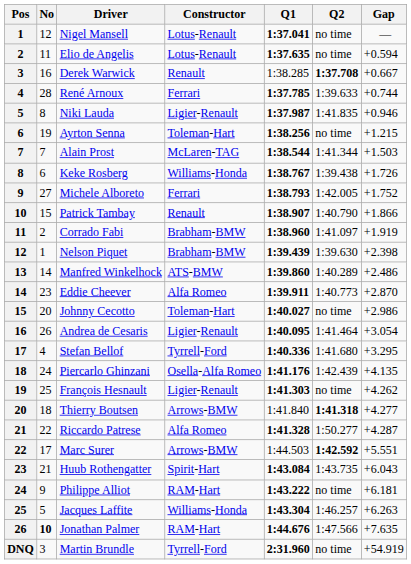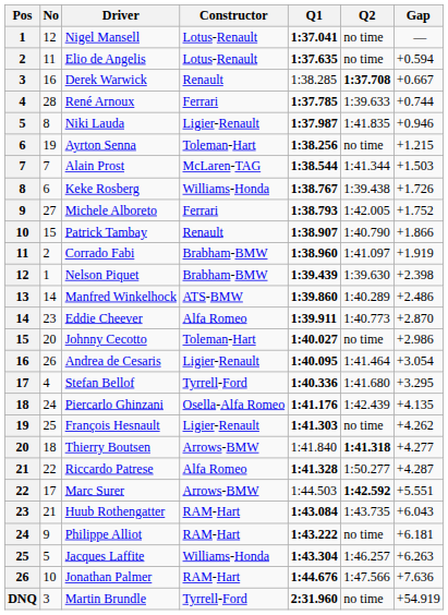 <table class="wikitable sortable" style="font-size: 95%;">
 <tr>
 <th>Pos</th>
 <th>No</th>
 <th>Driver</th>
 <th>Constructor</th>
 <th>Q1</th>
 <th>Q2</th>
 <th>Gap</th>
 </tr>
 <tr>
 <th>1</th>
 <td>12</td>
 <td> <a href='#'>Nigel Mansell</a></td>
 <td><a href='#'>Lotus</a>-<a href='#'>Renault</a></td>
 <td><strong>1:37.041</strong></td>
 <td>no time</td>
 <td align="center"> —</td>
 </tr>
 <tr>
 <th>2</th>
 <td>11</td>
 <td> <a href='#'>Elio de Angelis</a></td>
 <td><a href='#'>Lotus</a>-<a href='#'>Renault</a></td>
 <td><strong>1:37.635</strong></td>
 <td>no time</td>
 <td>+0.594</td>
 </tr>
 <tr>
 <th>3</th>
 <td>16</td>
 <td> <a href='#'>Derek Warwick</a></td>
 <td><a href='#'>Renault</a></td>
 <td>1:38.285</td>
 <td><strong>1:37.708</strong></td>
 <td>+0.667</td>
 </tr>
 <tr>
 <th>4</th>
 <td>28</td>
 <td> <a href='#'>René Arnoux</a></td>
 <td><a href='#'>Ferrari</a></td>
 <td><strong>1:37.785</strong></td>
 <td>1:39.633</td>
 <td>+0.744</td>
 </tr>
 <tr>
 <th>5</th>
 <td>8</td>
 <td> <a href='#'>Niki Lauda</a></td>
 <td><a href='#'>Ligier</a>-<a href='#'>Renault</a></td>
 <td><strong>1:37.987</strong></td>
 <td>1:41.835</td>
 <td>+0.946</td>
 </tr>
 <tr>
 <th>6</th>
 <td>19</td>
 <td> <a href='#'>Ayrton Senna</a></td>
 <td><a href='#'>Toleman</a>-<a href='#'>Hart</a></td>
 <td><strong>1:38.256</strong></td>
 <td>no time</td>
 <td>+1.215</td>
 </tr>
 <tr>
 <th>7</th>
 <td>7</td>
 <td> <a href='#'>Alain Prost</a></td>
 <td><a href='#'>McLaren</a>-<a href='#'>TAG</a></td>
 <td><strong>1:38.544</strong></td>
 <td>1:41.344</td>
 <td>+1.503</td>
 </tr>
 <tr>
 <th>8</th>
 <td>6</td>
 <td> <a href='#'>Keke Rosberg</a></td>
 <td><a href='#'>Williams</a>-<a href='#'>Honda</a></td>
 <td><strong>1:38.767</strong></td>
 <td>1:39.438</td>
 <td>+1.726</td>
 </tr>
 <tr>
 <th>9</th>
 <td>27</td>
 <td> <a href='#'>Michele Alboreto</a></td>
 <td><a href='#'>Ferrari</a></td>
 <td><strong>1:38.793</strong></td>
 <td>1:42.005</td>
 <td>+1.752</td>
 </tr>
 <tr>
 <th>10</th>
 <td>15</td>
 <td> <a href='#'>Patrick Tambay</a></td>
 <td><a href='#'>Renault</a></td>
 <td><strong>1:38.907</strong></td>
 <td>1:40.790</td>
 <td>+1.866</td>
 </tr>
 <tr>
 <th>11</th>
 <td>2</td>
 <td> <a href='#'>Corrado Fabi</a></td>
 <td><a href='#'>Brabham</a>-<a href='#'>BMW</a></td>
 <td><strong>1:38.960</strong></td>
 <td>1:41.097</td>
 <td>+1.919</td>
 </tr>
 <tr>
 <th>12</th>
 <td>1</td>
 <td> <a href='#'>Nelson Piquet</a></td>
 <td><a href='#'>Brabham</a>-<a href='#'>BMW</a></td>
 <td><strong>1:39.439</strong></td>
 <td>1:39.630</td>
 <td>+2.398</td>
 </tr>
 <tr>
 <th>13</th>
 <td>14</td>
 <td> <a href='#'>Manfred Winkelhock</a></td>
 <td><a href='#'>ATS</a>-<a href='#'>BMW</a></td>
 <td><strong>1:39.860</strong></td>
 <td>1:40.289</td>
 <td>+2.486</td>
 </tr>
 <tr>
 <th>14</th>
 <td>23</td>
 <td> <a href='#'>Eddie Cheever</a></td>
 <td><a href='#'>Alfa Romeo</a></td>
 <td><strong>1:39.911</strong></td>
 <td>1:40.773</td>
 <td>+2.870</td>
 </tr>
 <tr>
 <th>15</th>
 <td>20</td>
 <td> <a href='#'>Johnny Cecotto</a></td>
 <td><a href='#'>Toleman</a>-<a href='#'>Hart</a></td>
 <td><strong>1:40.027</strong></td>
 <td>no time</td>
 <td>+2.986</td>
 </tr>
 <tr>
 <th>16</th>
 <td>26</td>
 <td> <a href='#'>Andrea de Cesaris</a></td>
 <td><a href='#'>Ligier</a>-<a href='#'>Renault</a></td>
 <td><strong>1:40.095</strong></td>
 <td>1:41.464</td>
 <td>+3.054</td>
 </tr>
 <tr>
 <th>17</th>
 <td>4</td>
 <td> <a href='#'>Stefan Bellof</a></td>
 <td><a href='#'>Tyrrell</a>-<a href='#'>Ford</a></td>
 <td><strong>1:40.336</strong></td>
 <td>1:41.680</td>
 <td>+3.295</td>
 </tr>
 <tr>
 <th>18</th>
 <td>24</td>
 <td> <a href='#'>Piercarlo Ghinzani</a></td>
 <td><a href='#'>Osella</a>-<a href='#'>Alfa Romeo</a></td>
 <td><strong>1:41.176</strong></td>
 <td>1:42.439</td>
 <td>+4.135</td>
 </tr>
 <tr>
 <th>19</th>
 <td>25</td>
 <td> <a href='#'>François Hesnault</a></td>
 <td><a href='#'>Ligier</a>-<a href='#'>Renault</a></td>
 <td><strong>1:41.303</strong></td>
 <td>no time</td>
 <td>+4.262</td>
 </tr>
 <tr>
 <th>20</th>
 <td>18</td>
 <td> <a href='#'>Thierry Boutsen</a></td>
 <td><a href='#'>Arrows</a>-<a href='#'>BMW</a></td>
 <td>1:41.840</td>
 <td><strong>1:41.318</strong></td>
 <td>+4.277</td>
 </tr>
 <tr>
 <th>21</th>
 <td>22</td>
 <td> <a href='#'>Riccardo Patrese</a></td>
 <td><a href='#'>Alfa Romeo</a></td>
 <td><strong>1:41.328</strong></td>
 <td>1:50.277</td>
 <td>+4.287</td>
 </tr>
 <tr>
 <th>22</th>
 <td>17</td>
 <td> <a href='#'>Marc Surer</a></td>
 <td><a href='#'>Arrows</a>-<a href='#'>BMW</a></td>
 <td>1:44.503</td>
 <td><strong>1:42.592</strong></td>
 <td>+5.551</td>
 </tr>
 <tr>
 <th>23</th>
 <td>21</td>
 <td> <a href='#'>Huub Rothengatter</a></td>
-<td><a href='#'>Spirit</a>-<a href='#'>Hart</a></td>
+<td><a href='#'>RAM</a>-<a href='#'>Hart</a></td>
 <td><strong>1:43.084</strong></td>
 <td>1:43.735</td>
 <td>+6.043</td>
 </tr>
 <tr>
 <th>24</th>
 <td>9</td>
 <td> <a href='#'>Philippe Alliot</a></td>
 <td><a href='#'>RAM</a>-<a href='#'>Hart</a></td>
 <td><strong>1:43.222</strong></td>
 <td>no time</td>
 <td>+6.181</td>
 </tr>
 <tr>
 <th>25</th>
 <td>5</td>
 <td> <a href='#'>Jacques Laffite</a></td>
 <td><a href='#'>Williams</a>-<a href='#'>Honda</a></td>
 <td><strong>1:43.304</strong></td>
 <td>1:46.257</td>
 <td>+6.263</td>
 </tr>
 <tr>
 <th>26</th>
-<td><strong>10</strong></td>
+<td>10</td>
 <td> <a href='#'>Jonathan Palmer</a></td>
 <td><a href='#'>RAM</a>-<a href='#'>Hart</a></td>
 <td><strong>1:44.676</strong></td>
 <td>1:47.566</td>
-<td>+7.635</td>
+<td>+7.636</td>
 </tr>
 <tr>
 <th>DNQ</th>
 <td>3</td>
 <td> <a href='#'>Martin Brundle</a></td>
 <td><a href='#'>Tyrrell</a>-<a href='#'>Ford</a></td>
 <td><strong>2:31.960</strong></td>
 <td>no time</td>
 <td>+54.919</td>
 </tr>
 </table>
